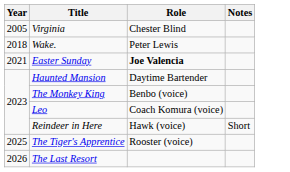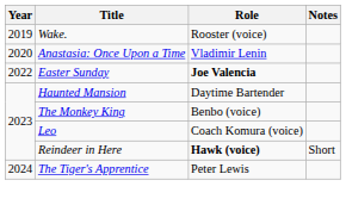 <table class="wikitable sortable">
 <tr>
 <th>Year</th>
 <th>Title</th>
 <th>Role</th>
 <th>Notes</th>
 </tr>
 <tr>
-<td>2005</td>
-<td><em>Virginia</em></td>
-<td>Chester Blind</td>
+<td>2019</td>
+<td><em>Wake.</em></td>
+<td>Rooster (voice)</td>
 <td></td>
 </tr>
 <tr>
-<td>2018</td>
-<td><em>Wake.</em></td>
-<td>Peter Lewis</td>
+<td>2020</td>
+<td><em><a href='#'>Anastasia: Once Upon a Time</a></em></td>
+<td><a href='#'>Vladimir Lenin</a></td>
 <td></td>
 </tr>
 <tr>
-<td>2021</td>
+<td>2022</td>
 <td><em><a href='#'>Easter Sunday</a></em></td>
 <td><strong>Joe Valencia</strong></td>
 <td></td>
 </tr>
 <tr>
 <td rowspan="4">2023</td>
 <td><em><a href='#'>Haunted Mansion</a></em></td>
 <td>Daytime Bartender</td>
 <td></td>
 </tr>
 <tr>
 <td><em><a href='#'>The Monkey King</a></em></td>
 <td>Benbo (voice)</td>
 <td></td>
 </tr>
 <tr>
 <td><em><a href='#'>Leo</a></em></td>
 <td>Coach Komura (voice)</td>
 <td></td>
 </tr>
 <tr>
 <td><em>Reindeer in Here</em></td>
-<td>Hawk (voice)</td>
+<td><strong>Hawk (voice)</strong></td>
 <td>Short </td>
 </tr>
 <tr>
-<td>2025</td>
+<td>2024</td>
 <td><em><a href='#'>The Tiger's Apprentice</a></em></td>
-<td>Rooster (voice)</td>
-<td></td>
-</tr>
-<tr>
-<td>2026</td>
-<td><em><a href='#'>The Last Resort</a></em></td>
-<td></td>
+<td>Peter Lewis</td>
 <td></td>
 </tr>
 </table>
